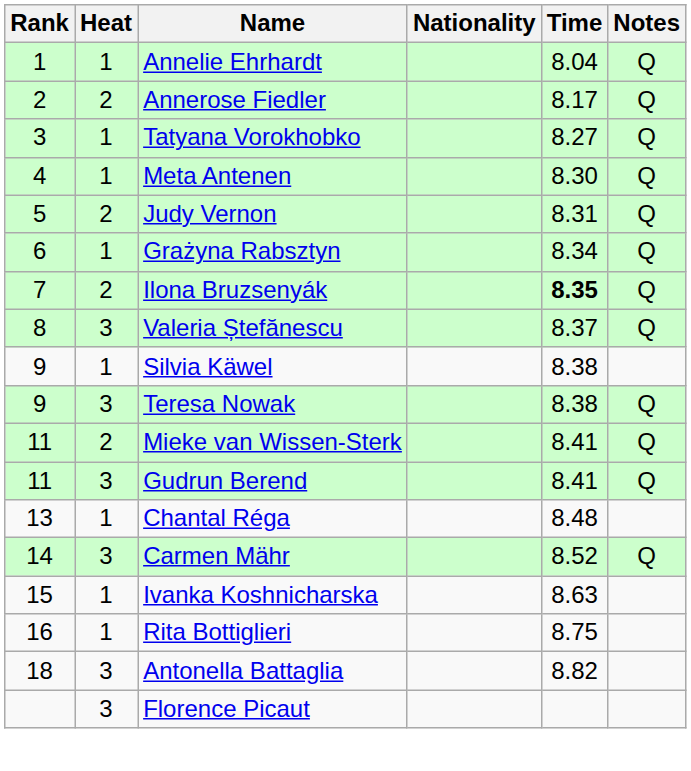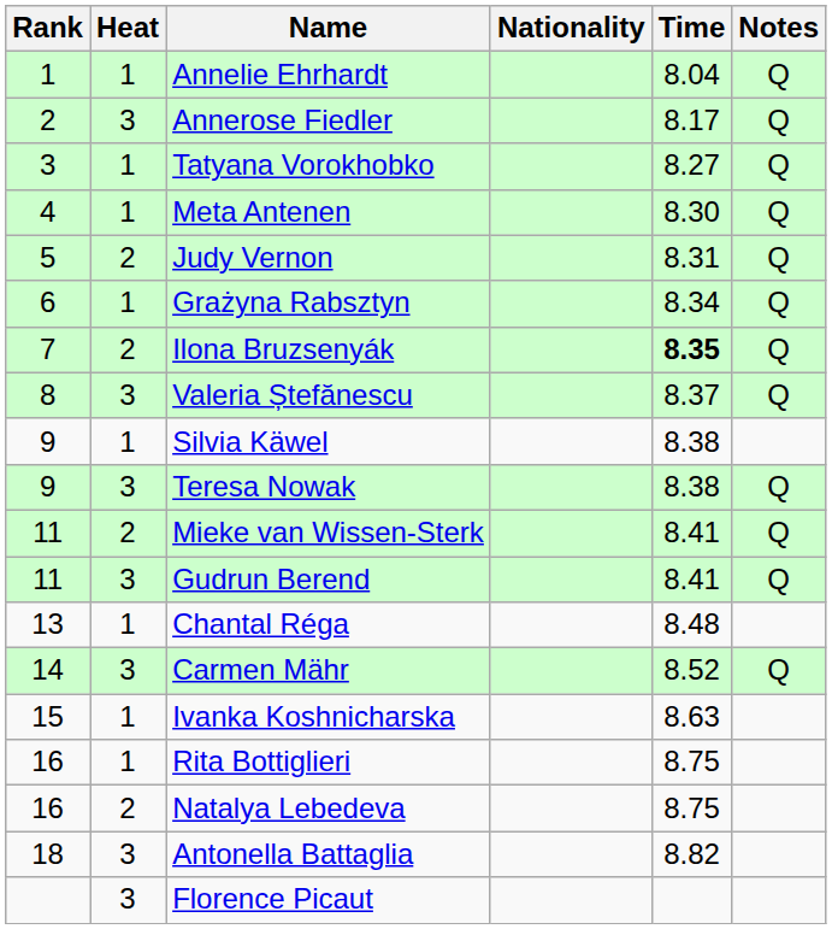 <table class="wikitable sortable" style="text-align:center">
 <tr>
 <th>Rank</th>
 <th>Heat</th>
 <th>Name</th>
 <th>Nationality</th>
 <th>Time</th>
 <th>Notes</th>
 </tr>
 <tr bgcolor=ccffcc>
 <td>1</td>
 <td>1</td>
 <td align="left"><a href='#'>Annelie Ehrhardt</a></td>
 <td align=left></td>
 <td>8.04</td>
 <td>Q</td>
 </tr>
 <tr bgcolor=ccffcc>
 <td>2</td>
-<td>2</td>
+<td>3</td>
 <td align="left"><a href='#'>Annerose Fiedler</a></td>
 <td align=left></td>
 <td>8.17</td>
 <td>Q</td>
 </tr>
 <tr bgcolor=ccffcc>
 <td>3</td>
 <td>1</td>
 <td align="left"><a href='#'>Tatyana Vorokhobko</a></td>
 <td align=left></td>
 <td>8.27</td>
 <td>Q</td>
 </tr>
 <tr bgcolor=ccffcc>
 <td>4</td>
 <td>1</td>
 <td align="left"><a href='#'>Meta Antenen</a></td>
 <td align=left></td>
 <td>8.30</td>
 <td>Q</td>
 </tr>
 <tr bgcolor=ccffcc>
 <td>5</td>
 <td>2</td>
 <td align="left"><a href='#'>Judy Vernon</a></td>
 <td align=left></td>
 <td>8.31</td>
 <td>Q</td>
 </tr>
 <tr bgcolor=ccffcc>
 <td>6</td>
 <td>1</td>
 <td align="left"><a href='#'>Grażyna Rabsztyn</a></td>
 <td align=left></td>
 <td>8.34</td>
 <td>Q</td>
 </tr>
 <tr bgcolor=ccffcc>
 <td>7</td>
 <td>2</td>
 <td align="left"><a href='#'>Ilona Bruzsenyák</a></td>
 <td align=left></td>
 <td><strong>8.35</strong></td>
 <td>Q</td>
 </tr>
 <tr bgcolor=ccffcc>
 <td>8</td>
 <td>3</td>
 <td align="left"><a href='#'>Valeria Ștefănescu</a></td>
 <td align=left></td>
 <td>8.37</td>
 <td>Q</td>
 </tr>
 <tr>
 <td>9</td>
 <td>1</td>
 <td align="left"><a href='#'>Silvia Käwel</a></td>
 <td align=left></td>
 <td>8.38</td>
 <td></td>
 </tr>
 <tr bgcolor=ccffcc>
 <td>9</td>
 <td>3</td>
 <td align="left"><a href='#'>Teresa Nowak</a></td>
 <td align=left></td>
 <td>8.38</td>
 <td>Q</td>
 </tr>
 <tr bgcolor=ccffcc>
 <td>11</td>
 <td>2</td>
 <td align="left"><a href='#'>Mieke van Wissen-Sterk</a></td>
 <td align=left></td>
 <td>8.41</td>
 <td>Q</td>
 </tr>
 <tr bgcolor=ccffcc>
 <td>11</td>
 <td>3</td>
 <td align="left"><a href='#'>Gudrun Berend</a></td>
 <td align=left></td>
 <td>8.41</td>
 <td>Q</td>
 </tr>
 <tr>
 <td>13</td>
 <td>1</td>
 <td align="left"><a href='#'>Chantal Réga</a></td>
 <td align=left></td>
 <td>8.48</td>
 <td></td>
 </tr>
 <tr bgcolor=ccffcc>
 <td>14</td>
 <td>3</td>
 <td align="left"><a href='#'>Carmen Mähr</a></td>
 <td align=left></td>
 <td>8.52</td>
 <td>Q</td>
 </tr>
 <tr>
 <td>15</td>
 <td>1</td>
 <td align="left"><a href='#'>Ivanka Koshnicharska</a></td>
 <td align=left></td>
 <td>8.63</td>
 <td></td>
 </tr>
 <tr>
 <td>16</td>
 <td>1</td>
 <td align="left"><a href='#'>Rita Bottiglieri</a></td>
 <td align=left></td>
 <td>8.75</td>
 <td></td>
 </tr>
 <tr>
+<td>16</td>
+<td>2</td>
+<td align="left"><a href='#'>Natalya Lebedeva</a></td>
+<td align=left></td>
+<td>8.75</td>
+<td></td>
+</tr>
+<tr>
 <td>18</td>
 <td>3</td>
 <td align="left"><a href='#'>Antonella Battaglia</a></td>
 <td align=left></td>
 <td>8.82</td>
 <td></td>
 </tr>
 <tr>
 <td></td>
 <td>3</td>
 <td align="left"><a href='#'>Florence Picaut</a></td>
 <td align=left></td>
 <td></td>
 <td></td>
 </tr>
 </table>
